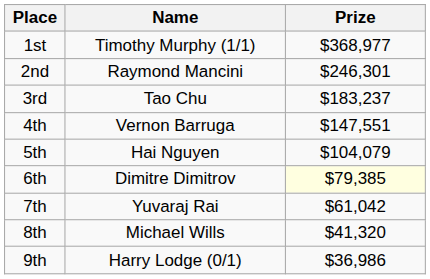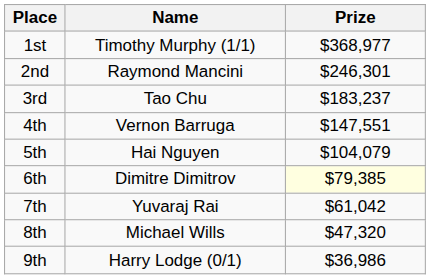 <table class="wikitable">
 <tr>
 <th width="50">Place</th>
 <th width="200">Name</th>
 <th width="125">Prize</th>
 </tr>
 <tr>
 <td align=center>1st</td>
 <td align=center> Timothy Murphy (1/1)</td>
 <td align=center>$368,977</td>
 </tr>
 <tr>
 <td align=center>2nd</td>
 <td align=center> Raymond Mancini</td>
 <td align=center>$246,301</td>
 </tr>
 <tr>
 <td align=center>3rd</td>
 <td align=center> Tao Chu</td>
 <td align=center>$183,237</td>
 </tr>
 <tr>
 <td align=center>4th</td>
 <td align=center> Vernon Barruga</td>
 <td align=center>$147,551</td>
 </tr>
 <tr>
 <td align=center>5th</td>
 <td align=center> Hai Nguyen</td>
 <td align=center>$104,079</td>
 </tr>
 <tr>
 <td align=center>6th</td>
 <td align=center> Dimitre Dimitrov</td>
 <td align=center style="background: lightyellow;">$79,385</td>
 </tr>
 <tr>
 <td align=center>7th</td>
 <td align=center> Yuvaraj Rai</td>
 <td align=center>$61,042</td>
 </tr>
 <tr>
 <td align=center>8th</td>
 <td align=center> Michael Wills</td>
-<td align=center>$41,320</td>
+<td align=center>$47,320</td>
 </tr>
 <tr>
 <td align=center>9th</td>
 <td align=center> Harry Lodge (0/1)</td>
 <td align=center>$36,986</td>
 </tr>
 </table>
